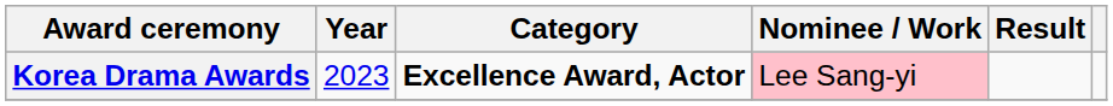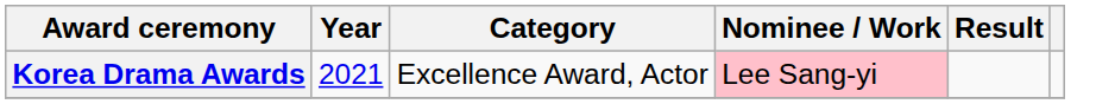 <table class="wikitable plainrowheaders sortable">
 <tr>
 <th scope="col">Award ceremony</th>
 <th scope="col">Year</th>
 <th scope="col">Category</th>
 <th scope="col">Nominee / Work</th>
 <th scope="col">Result</th>
 <th scope="col" class="unsortable"></th>
 </tr>
 <tr>
 <th scope="row"><a href='#'>Korea Drama Awards</a></th>
-<td style="text-align:center"><a href='#'>2023</a></td>
-<td><strong>Excellence Award, Actor</strong></td>
+<td style="text-align:center"><a href='#'>2021</a></td>
+<td>Excellence Award, Actor</td>
 <td style="background: pink;">Lee Sang-yi</td>
 <td></td>
 <td style="text-align:center"></td>
 </tr>
 <tr>
 </tr>
 </table>
